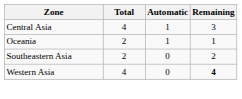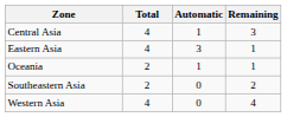 <table class=wikitable style="text-align:center; font-size:90%">
 <tr>
 <th width=150>Zone</th>
 <th width=60>Total</th>
 <th width=60>Automatic</th>
 <th width=60>Remaining</th>
 </tr>
 <tr>
 <td align=left>Central Asia</td>
 <td>4</td>
 <td>1</td>
 <td>3</td>
+</tr>
+<tr>
+<td align=left>Eastern Asia</td>
+<td>4</td>
+<td>3</td>
+<td>1</td>
 </tr>
 <tr>
 <td align=left>Oceania</td>
 <td>2</td>
 <td>1</td>
 <td>1</td>
 </tr>
 <tr>
 <td align=left>Southeastern Asia</td>
 <td>2</td>
 <td>0</td>
 <td>2</td>
 </tr>
 <tr>
 <td align=left>Western Asia</td>
 <td>4</td>
 <td>0</td>
-<td><strong>4</strong></td>
+<td>4</td>
 </tr>
 </table>
